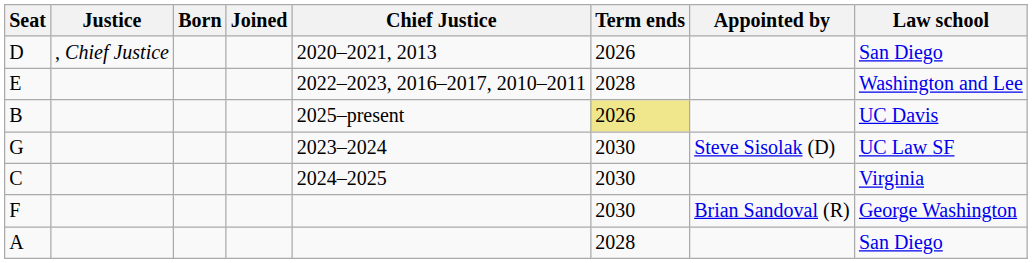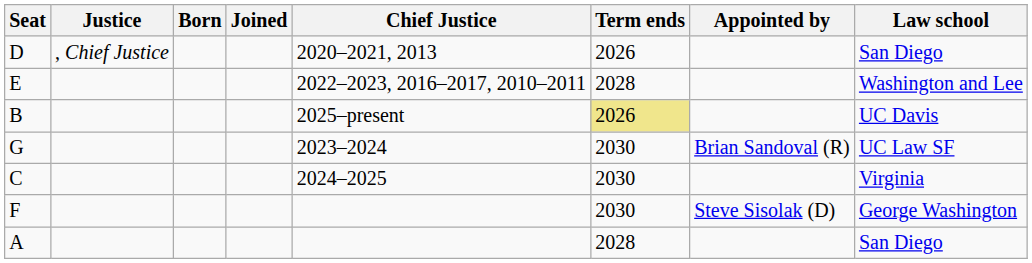 <table class="wikitable sortable">
 <tr>
 <th>Seat</th>
 <th>Justice</th>
 <th>Born</th>
 <th>Joined</th>
 <th>Chief Justice</th>
 <th>Term ends</th>
 <th>Appointed by</th>
 <th>Law school</th>
 </tr>
 <tr valign="center">
 <td>D</td>
 <td>, <em>Chief Justice</em></td>
 <td></td>
 <td></td>
 <td>2020–2021, 2013</td>
 <td>2026</td>
 <td></td>
 <td><a href='#'>San Diego</a></td>
 </tr>
 <tr valign="center">
 <td>E</td>
 <td></td>
 <td></td>
 <td></td>
 <td>2022–2023, 2016–2017, 2010–2011</td>
 <td>2028</td>
 <td></td>
 <td><a href='#'>Washington and Lee</a></td>
 </tr>
 <tr valign="center">
 <td>B</td>
 <td></td>
 <td></td>
 <td></td>
 <td>2025–present</td>
 <td style="background: khaki;">2026</td>
 <td></td>
 <td><a href='#'>UC Davis</a></td>
 </tr>
 <tr valign="center">
 <td>G</td>
 <td></td>
 <td></td>
 <td></td>
 <td>2023–2024</td>
 <td>2030</td>
-<td><a href='#'>Steve Sisolak</a> (D)</td>
+<td><a href='#'>Brian Sandoval</a> (R)</td>
 <td><a href='#'>UC Law SF</a></td>
 </tr>
 <tr valign="center">
 <td>C</td>
 <td></td>
 <td></td>
 <td></td>
 <td>2024–2025</td>
 <td>2030</td>
 <td></td>
 <td><a href='#'>Virginia</a></td>
 </tr>
 <tr valign="center">
 <td>F</td>
 <td></td>
 <td></td>
 <td></td>
 <td align="center"></td>
 <td>2030</td>
-<td><a href='#'>Brian Sandoval</a> (R)</td>
+<td><a href='#'>Steve Sisolak</a> (D)</td>
 <td><a href='#'>George Washington</a></td>
 </tr>
 <tr valign="center">
 <td>A</td>
 <td></td>
 <td></td>
 <td></td>
 <td align="center"></td>
 <td>2028</td>
 <td></td>
 <td><a href='#'>San Diego</a></td>
 </tr>
 </table>
